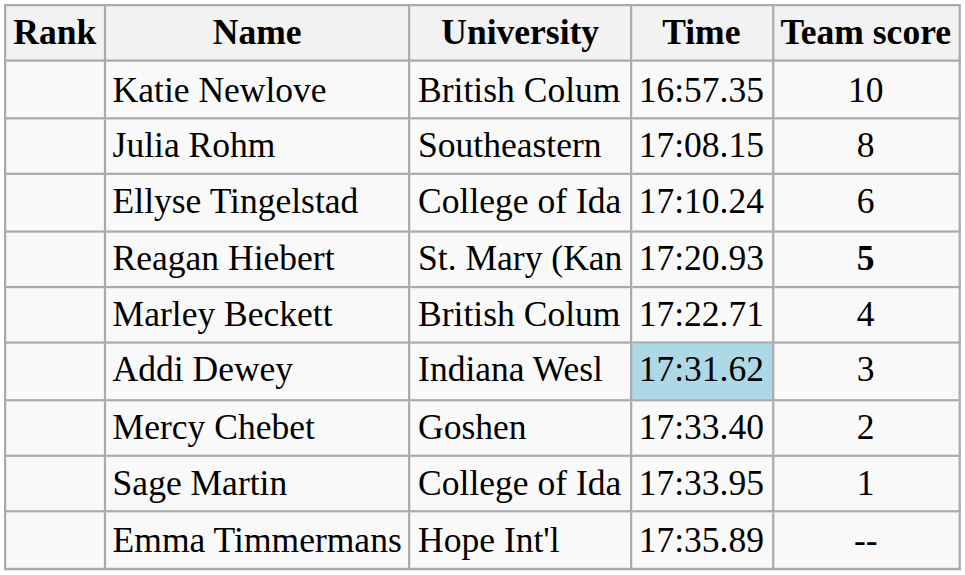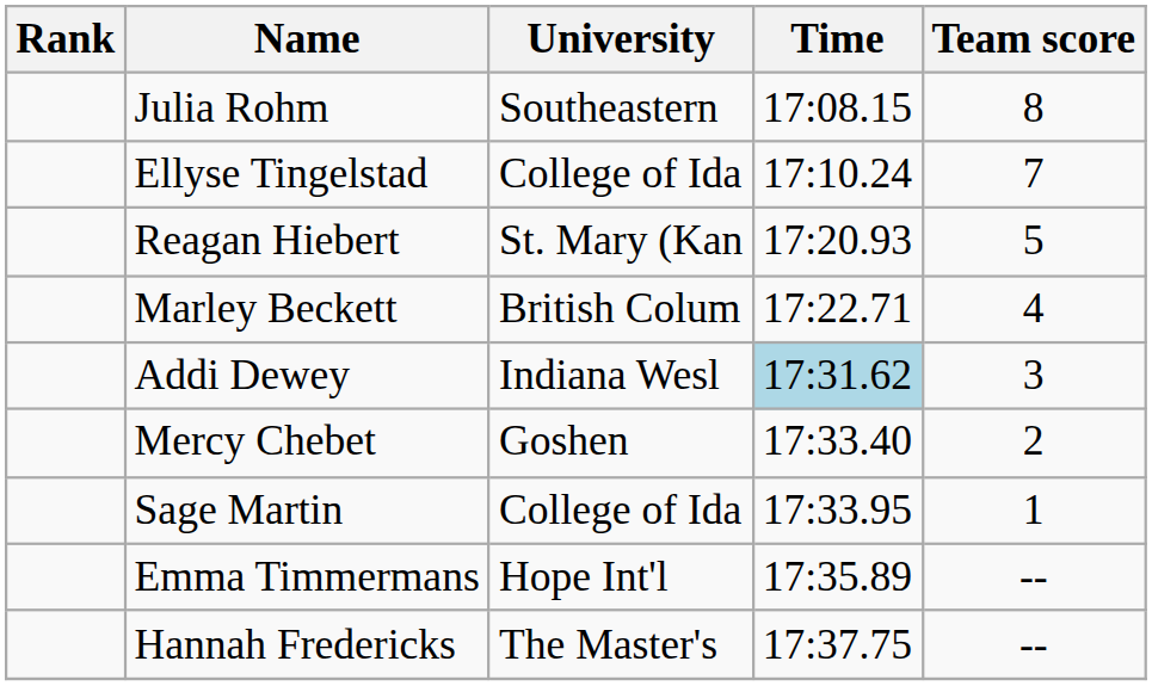 <table class="wikitable sortable" style="text-align:center">
 <tr>
 <th>Rank</th>
 <th>Name</th>
 <th>University</th>
 <th>Time</th>
 <th>Team score</th>
-</tr>
-<tr>
-<td></td>
-<td align=left>Katie Newlove</td>
-<td align="left">British Colum</td>
-<td>16:57.35</td>
-<td>10</td>
 </tr>
 <tr>
 <td></td>
 <td align=left>Julia Rohm</td>
 <td align="left">Southeastern</td>
 <td>17:08.15</td>
 <td>8</td>
 </tr>
 <tr>
 <td></td>
 <td align=left>Ellyse Tingelstad</td>
 <td align="left">College of Ida</td>
 <td>17:10.24</td>
-<td>6</td>
+<td>7</td>
 </tr>
 <tr>
 <td></td>
 <td align=left>Reagan Hiebert</td>
 <td align="left">St. Mary (Kan</td>
 <td>17:20.93</td>
-<td><strong>5</strong></td>
+<td>5</td>
 </tr>
 <tr>
 <td></td>
 <td align=left>Marley Beckett</td>
 <td align="left">British Colum</td>
 <td>17:22.71</td>
 <td>4</td>
 </tr>
 <tr>
 <td></td>
 <td align=left>Addi Dewey</td>
 <td align="left">Indiana Wesl</td>
 <td style="background: lightblue;">17:31.62</td>
 <td>3</td>
 </tr>
 <tr>
 <td></td>
 <td align=left>Mercy Chebet</td>
 <td align="left">Goshen</td>
 <td>17:33.40</td>
 <td>2</td>
 </tr>
 <tr>
 <td></td>
 <td align=left>Sage Martin</td>
 <td align="left">College of Ida</td>
 <td>17:33.95</td>
 <td>1</td>
 </tr>
 <tr>
 <td></td>
 <td align=left>Emma Timmermans</td>
 <td align="left">Hope Int'l</td>
 <td>17:35.89</td>
 <td>--</td>
 </tr>
 <tr>
+<td></td>
+<td align=left>Hannah Fredericks</td>
+<td align="left">The Master's</td>
+<td>17:37.75</td>
+<td>--</td>
+</tr>
+<tr>
 </tr>
 </table>
